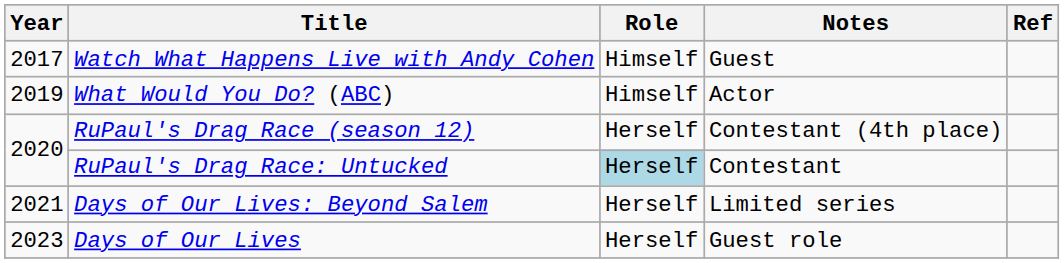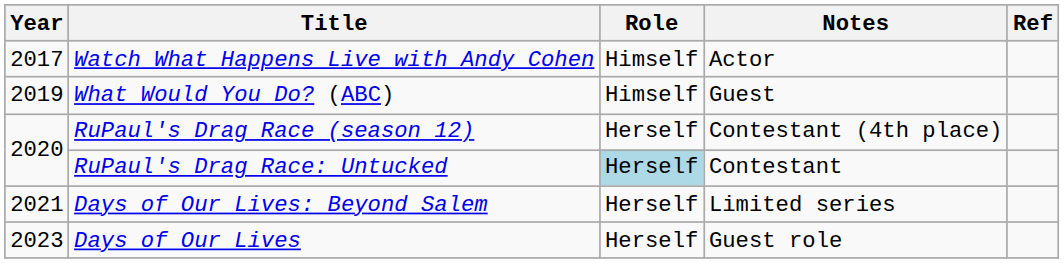 <table class="wikitable">
 <tr>
 <th>Year</th>
 <th>Title</th>
 <th>Role</th>
 <th>Notes</th>
 <th>Ref</th>
 </tr>
 <tr>
 <td>2017</td>
 <td><em><a href='#'>Watch What Happens Live with Andy Cohen</a></em></td>
 <td>Himself</td>
-<td>Guest</td>
+<td>Actor</td>
 <td></td>
 </tr>
 <tr>
 <td>2019</td>
 <td><em><a href='#'>What Would You Do?</a></em> (<a href='#'>ABC</a>)</td>
 <td>Himself</td>
-<td>Actor</td>
+<td>Guest</td>
 <td></td>
 </tr>
 <tr>
 <td rowspan="2">2020</td>
 <td><em><a href='#'>RuPaul's Drag Race (season 12)</a></em></td>
 <td>Herself</td>
 <td>Contestant (4th place)</td>
 <td></td>
 </tr>
 <tr>
 <td><em><a href='#'>RuPaul's Drag Race: Untucked</a></em></td>
 <td style="background: lightblue;">Herself</td>
 <td>Contestant</td>
 <td></td>
 </tr>
 <tr>
 <td>2021</td>
 <td><em><a href='#'>Days of Our Lives: Beyond Salem</a></em></td>
 <td>Herself</td>
 <td>Limited series</td>
 <td></td>
 </tr>
 <tr>
 <td>2023</td>
 <td><em><a href='#'>Days of Our Lives</a></em></td>
 <td>Herself</td>
 <td>Guest role</td>
 <td></td>
 </tr>
 </table>
